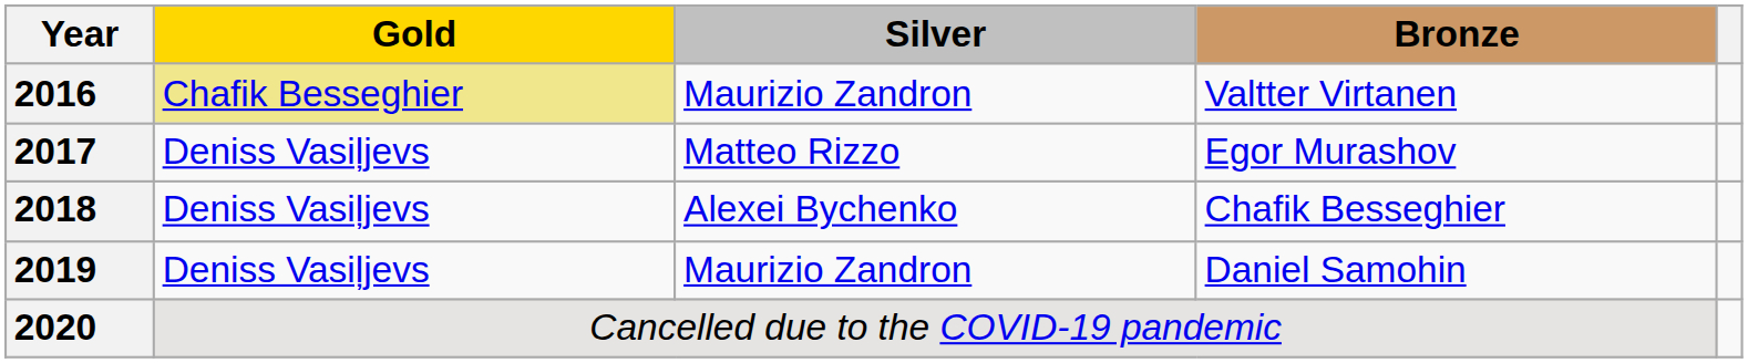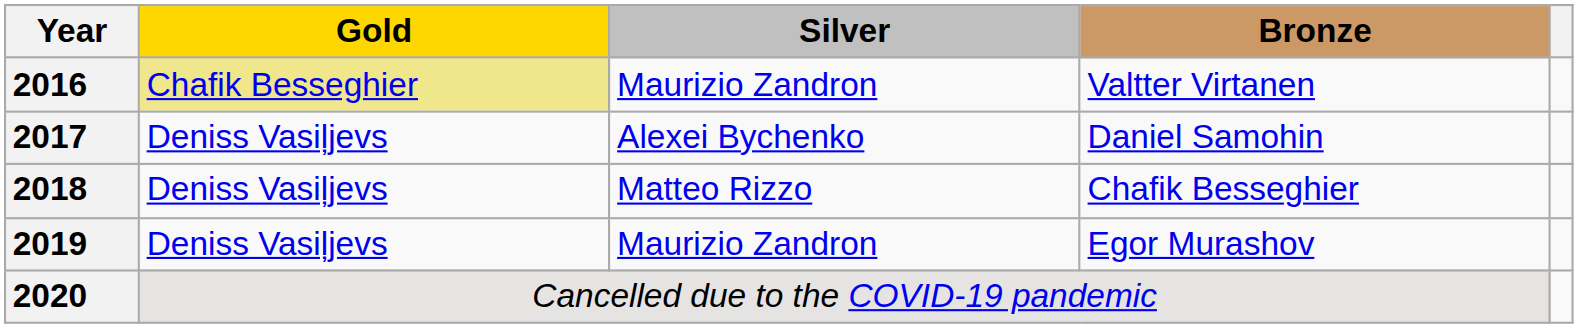 <table class="wikitable unsortable" style="text-align:left; width:85%">
 <tr>
 <th scope="col" style="text-align:center">Year</th>
 <td scope="col" style="text-align:center; width:30%; background:gold"><strong>Gold</strong></td>
 <td scope="col" style="text-align:center; width:30%; background:silver"><strong>Silver</strong></td>
 <td scope="col" style="text-align:center; width:30%; background:#c96"><strong>Bronze</strong></td>
 <th scope="col" style="text-align:center"></th>
 </tr>
 <tr>
 <th scope="row" style="text-align:left">2016</th>
 <td style="background: khaki;"> <a href='#'>Chafik Besseghier</a></td>
 <td> <a href='#'>Maurizio Zandron</a></td>
 <td> <a href='#'>Valtter Virtanen</a></td>
 <td></td>
 </tr>
 <tr>
 <th scope="row" style="text-align:left">2017</th>
 <td> <a href='#'>Deniss Vasiļjevs</a></td>
-<td> <a href='#'>Matteo Rizzo</a></td>
-<td> <a href='#'>Egor Murashov</a></td>
+<td> <a href='#'>Alexei Bychenko</a></td>
+<td> <a href='#'>Daniel Samohin</a></td>
 <td></td>
 </tr>
 <tr>
 <th scope="row" style="text-align:left">2018</th>
 <td> <a href='#'>Deniss Vasiļjevs</a></td>
-<td> <a href='#'>Alexei Bychenko</a></td>
+<td> <a href='#'>Matteo Rizzo</a></td>
 <td> <a href='#'>Chafik Besseghier</a></td>
 <td></td>
 </tr>
 <tr>
 <th scope="row" style="text-align:left">2019</th>
 <td> <a href='#'>Deniss Vasiļjevs</a></td>
 <td> <a href='#'>Maurizio Zandron</a></td>
-<td> <a href='#'>Daniel Samohin</a></td>
+<td> <a href='#'>Egor Murashov</a></td>
 <td></td>
 </tr>
 <tr>
 <th scope="row" style="text-align:left">2020</th>
 <td colspan="3" align="center" bgcolor="e5e4e2"><em>Cancelled due to the <a href='#'>COVID-19 pandemic</a></em></td>
 <td></td>
 </tr>
 </table>
